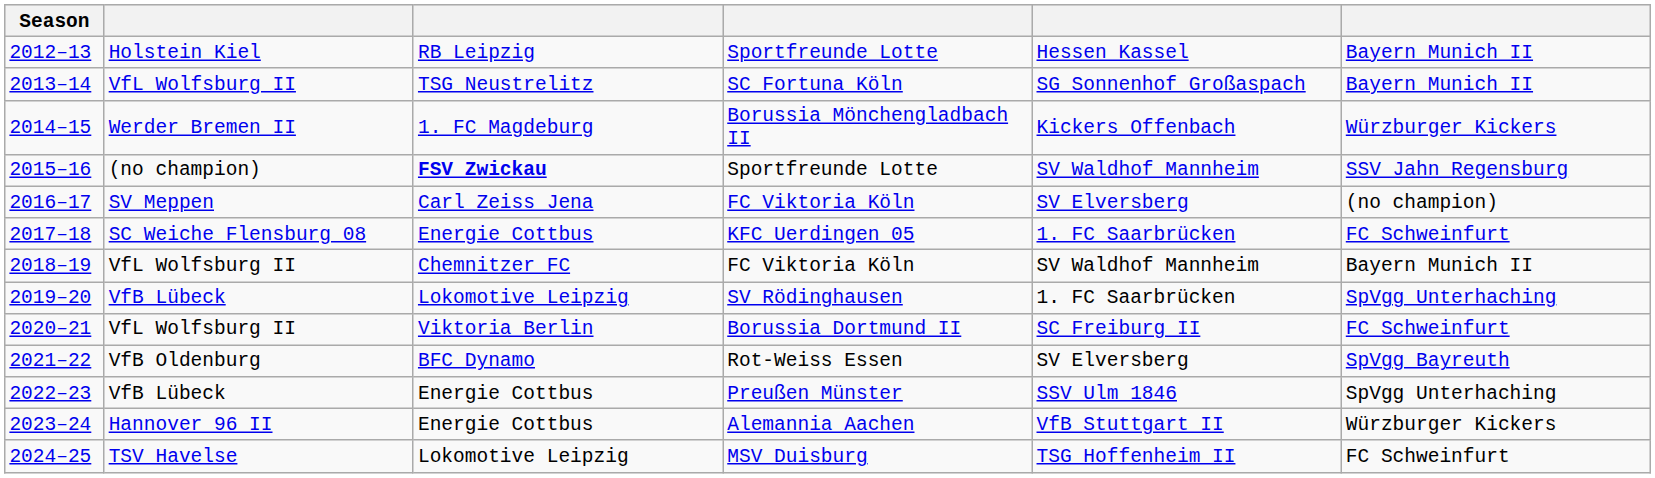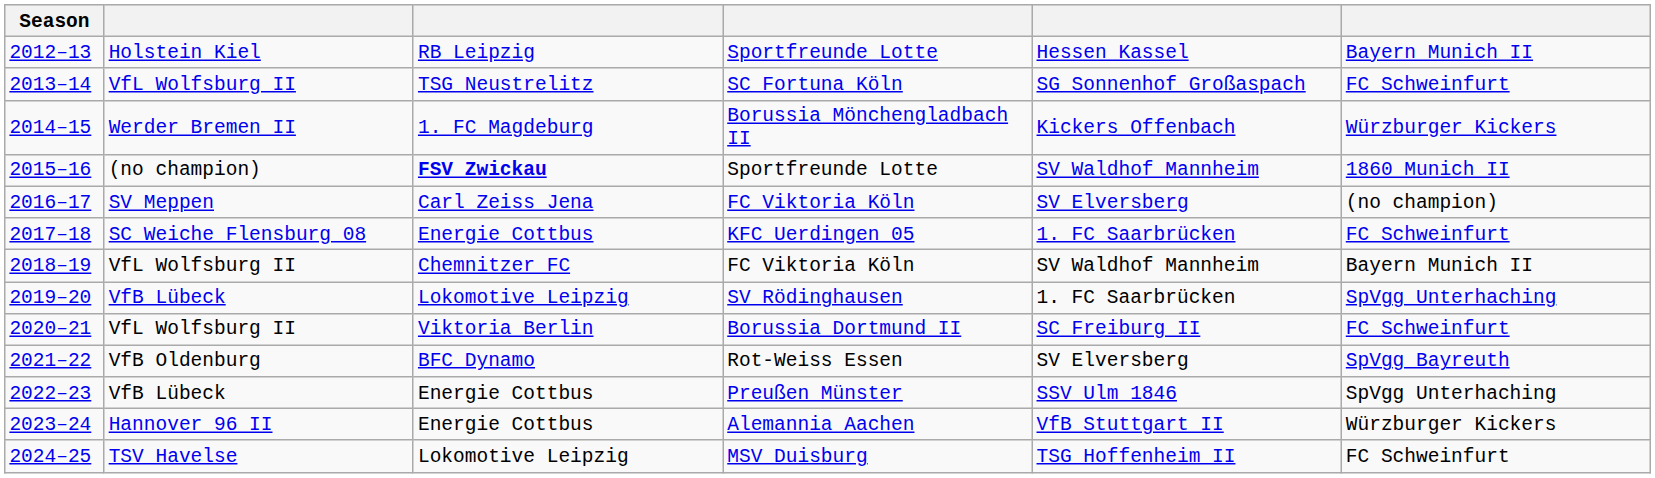 <table class="wikitable">
 <tr align="center" bgcolor="#dfdfdf">
 <th width="60">Season</th>
 <th width="200"></th>
 <th width="200"></th>
 <th width="200"></th>
 <th width="200"></th>
 <th width="200"></th>
 </tr>
 <tr>
 <td><a href='#'>2012–13</a></td>
 <td><a href='#'>Holstein Kiel</a></td>
 <td><a href='#'>RB Leipzig</a></td>
 <td><a href='#'>Sportfreunde Lotte</a></td>
 <td><a href='#'>Hessen Kassel</a></td>
 <td><a href='#'>Bayern Munich II</a></td>
 </tr>
 <tr>
 <td><a href='#'>2013–14</a></td>
 <td><a href='#'>VfL Wolfsburg II</a></td>
 <td><a href='#'>TSG Neustrelitz</a></td>
 <td><a href='#'>SC Fortuna Köln</a></td>
 <td><a href='#'>SG Sonnenhof Großaspach</a></td>
-<td><a href='#'>Bayern Munich II</a></td>
+<td><a href='#'>FC Schweinfurt</a></td>
 </tr>
 <tr>
 <td><a href='#'>2014–15</a></td>
 <td><a href='#'>Werder Bremen II</a></td>
 <td><a href='#'>1. FC Magdeburg</a></td>
 <td><a href='#'>Borussia Mönchengladbach II</a></td>
 <td><a href='#'>Kickers Offenbach</a></td>
 <td><a href='#'>Würzburger Kickers</a></td>
 </tr>
 <tr>
 <td><a href='#'>2015–16</a></td>
 <td>(no champion)</td>
 <td><strong><a href='#'>FSV Zwickau</a></strong></td>
 <td>Sportfreunde Lotte</td>
 <td><a href='#'>SV Waldhof Mannheim</a></td>
-<td><a href='#'>SSV Jahn Regensburg</a></td>
+<td><a href='#'>1860 Munich II</a></td>
 </tr>
 <tr>
 <td><a href='#'>2016–17</a></td>
 <td><a href='#'>SV Meppen</a></td>
 <td><a href='#'>Carl Zeiss Jena</a></td>
 <td><a href='#'>FC Viktoria Köln</a></td>
 <td><a href='#'>SV Elversberg</a></td>
 <td>(no champion)</td>
 </tr>
 <tr>
 <td><a href='#'>2017–18</a></td>
 <td><a href='#'>SC Weiche Flensburg 08</a></td>
 <td><a href='#'>Energie Cottbus</a></td>
 <td><a href='#'>KFC Uerdingen 05</a></td>
 <td><a href='#'>1. FC Saarbrücken</a></td>
 <td><a href='#'>FC Schweinfurt</a></td>
 </tr>
 <tr>
 <td><a href='#'>2018–19</a></td>
 <td>VfL Wolfsburg II</td>
 <td><a href='#'>Chemnitzer FC</a></td>
 <td>FC Viktoria Köln</td>
 <td>SV Waldhof Mannheim</td>
 <td>Bayern Munich II</td>
 </tr>
 <tr>
 <td><a href='#'>2019–20</a></td>
 <td><a href='#'>VfB Lübeck</a></td>
 <td><a href='#'>Lokomotive Leipzig</a></td>
 <td><a href='#'>SV Rödinghausen</a></td>
 <td>1. FC Saarbrücken</td>
 <td><a href='#'>SpVgg Unterhaching</a></td>
 </tr>
 <tr>
 <td><a href='#'>2020–21</a></td>
 <td>VfL Wolfsburg II</td>
 <td><a href='#'>Viktoria Berlin</a></td>
 <td><a href='#'>Borussia Dortmund II</a></td>
 <td><a href='#'>SC Freiburg II</a></td>
 <td><a href='#'>FC Schweinfurt</a></td>
 </tr>
 <tr>
 <td><a href='#'>2021–22</a></td>
 <td>VfB Oldenburg</td>
 <td><a href='#'>BFC Dynamo</a></td>
 <td>Rot-Weiss Essen</td>
 <td>SV Elversberg</td>
 <td><a href='#'>SpVgg Bayreuth</a></td>
 </tr>
 <tr>
 <td><a href='#'>2022–23</a></td>
 <td>VfB Lübeck</td>
 <td>Energie Cottbus</td>
 <td><a href='#'>Preußen Münster</a></td>
 <td><a href='#'>SSV Ulm 1846</a></td>
 <td>SpVgg Unterhaching</td>
 </tr>
 <tr>
 <td><a href='#'>2023–24</a></td>
 <td><a href='#'>Hannover 96 II</a></td>
 <td>Energie Cottbus</td>
 <td><a href='#'>Alemannia Aachen</a></td>
 <td><a href='#'>VfB Stuttgart II</a></td>
 <td>Würzburger Kickers</td>
 </tr>
 <tr>
 <td><a href='#'>2024–25</a></td>
 <td><a href='#'>TSV Havelse</a></td>
 <td>Lokomotive Leipzig</td>
 <td><a href='#'>MSV Duisburg</a></td>
 <td><a href='#'>TSG Hoffenheim II</a></td>
 <td>FC Schweinfurt</td>
 </tr>
 </table>
